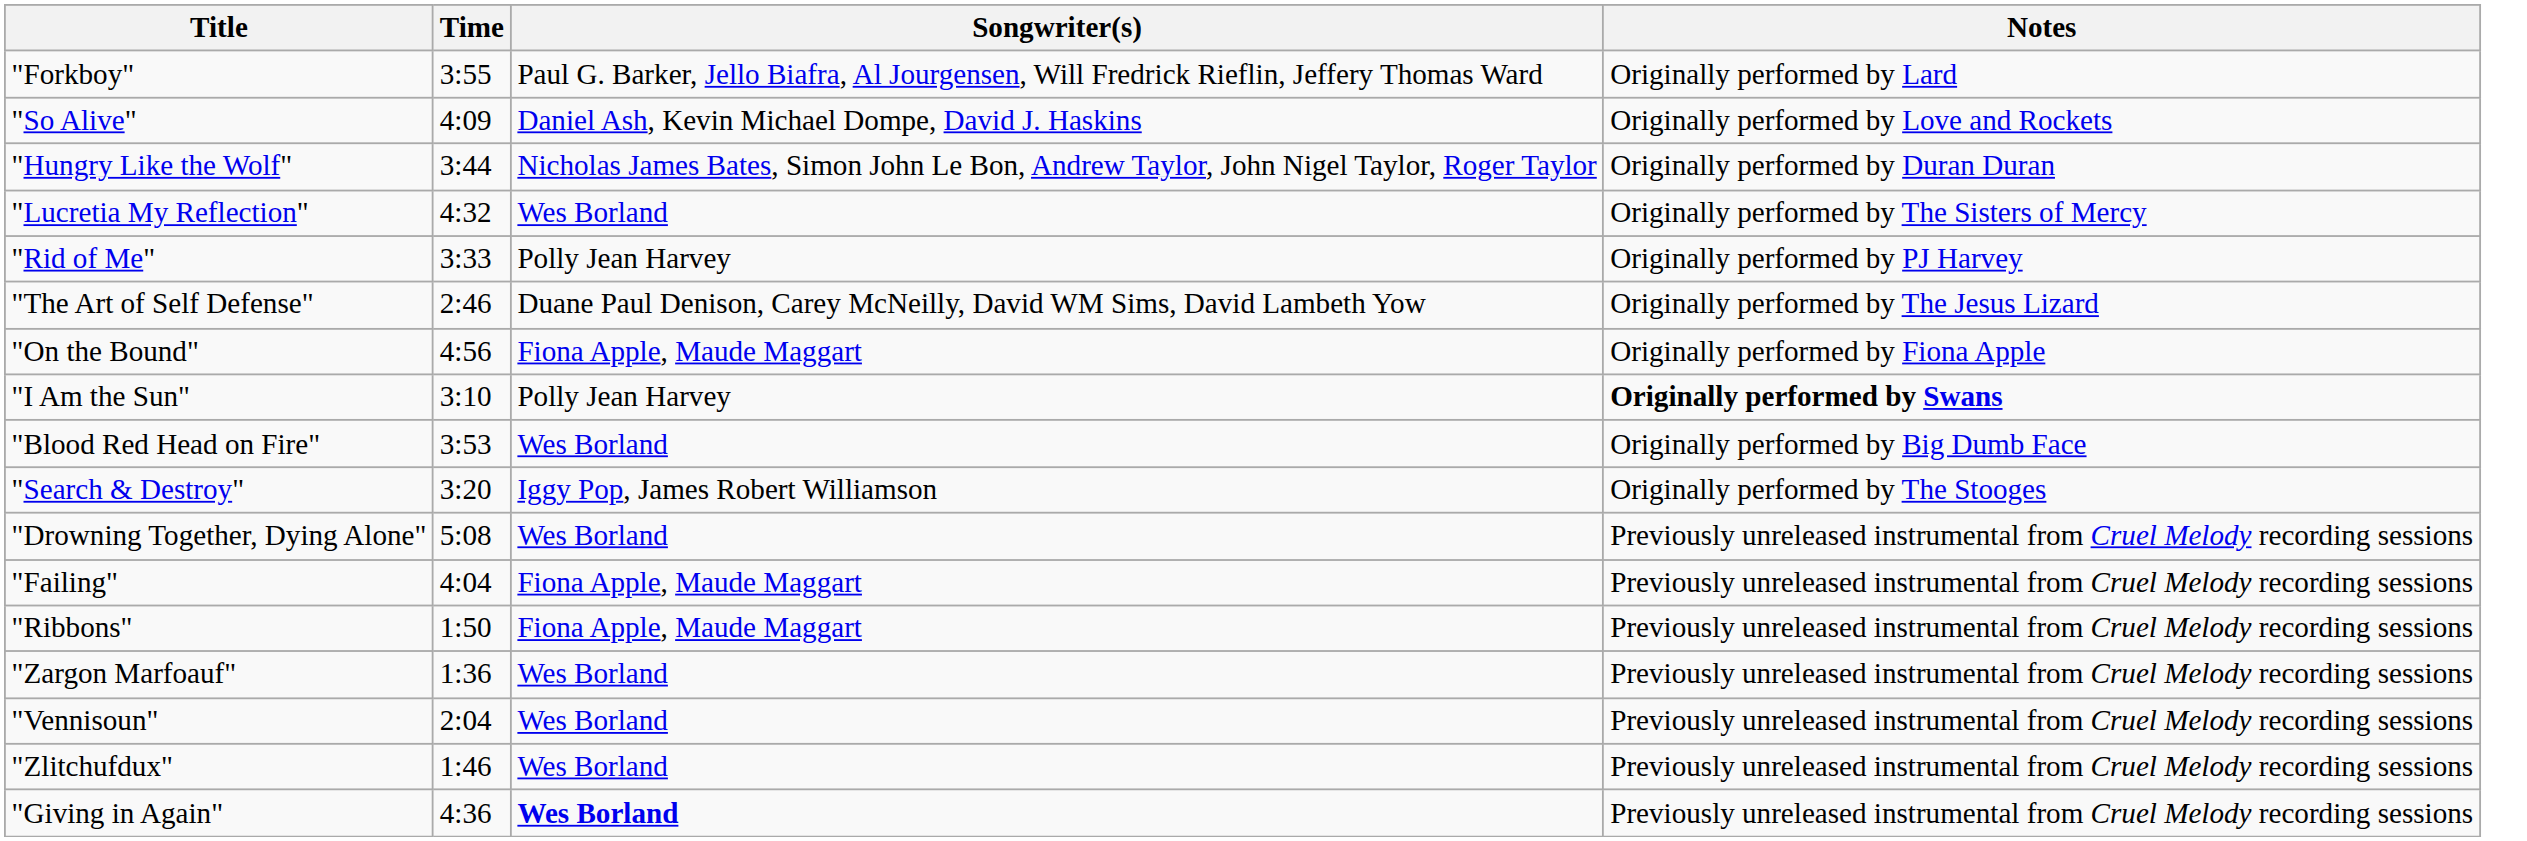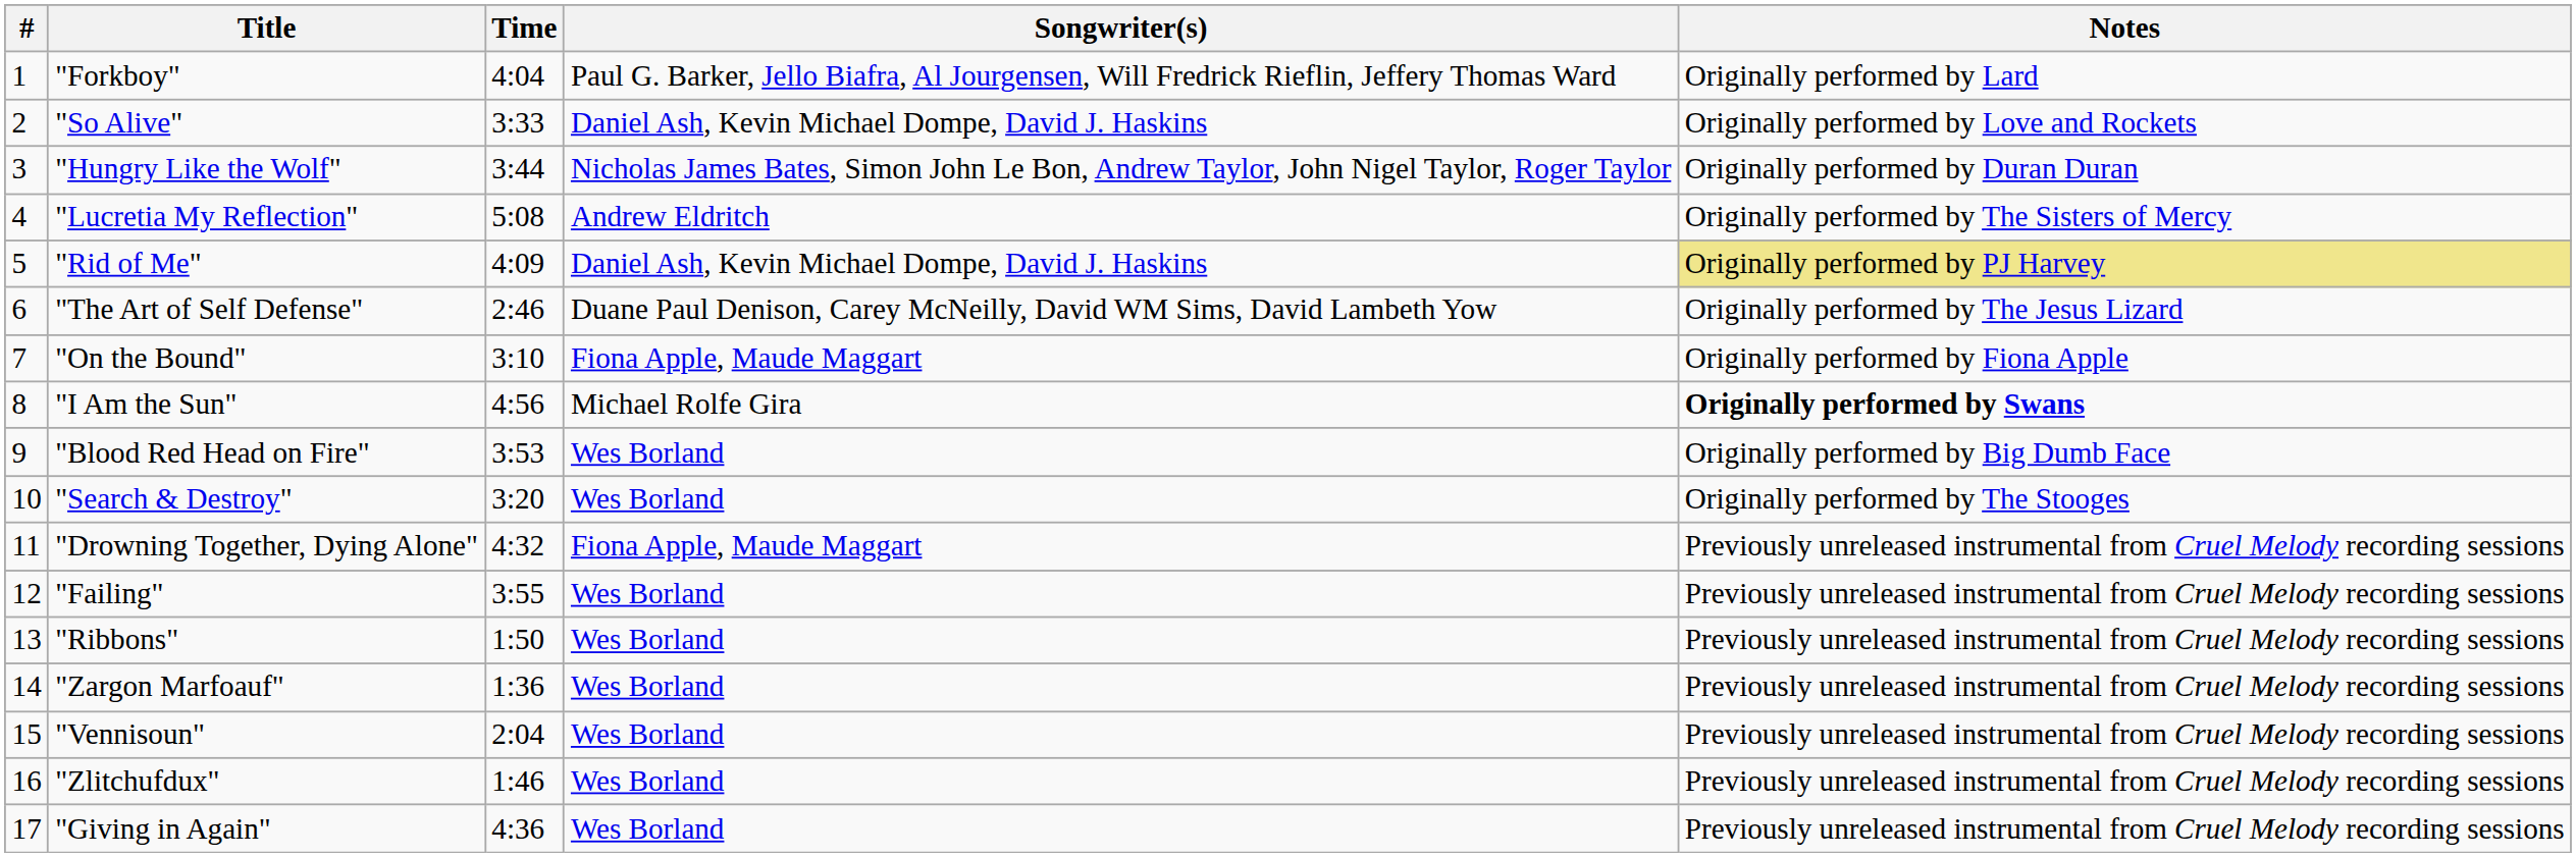 <table class="wikitable">
 <tr>
+<th align="center">#</th>
 <th align="center">Title</th>
 <th align="center">Time</th>
 <th align="center">Songwriter(s)</th>
 <th align="center">Notes</th>
 </tr>
 <tr>
+<td>1</td>
 <td>"Forkboy"</td>
-<td>3:55</td>
+<td>4:04</td>
 <td>Paul G. Barker, <a href='#'>Jello Biafra</a>, <a href='#'>Al Jourgensen</a>, Will Fredrick Rieflin, Jeffery Thomas Ward</td>
 <td>Originally performed by <a href='#'>Lard</a></td>
 </tr>
 <tr>
+<td>2</td>
 <td>"<a href='#'>So Alive</a>"</td>
-<td>4:09</td>
+<td>3:33</td>
 <td><a href='#'>Daniel Ash</a>, Kevin Michael Dompe, <a href='#'>David J. Haskins</a></td>
 <td>Originally performed by <a href='#'>Love and Rockets</a></td>
 </tr>
 <tr>
+<td>3</td>
 <td>"<a href='#'>Hungry Like the Wolf</a>"</td>
 <td>3:44</td>
 <td><a href='#'>Nicholas James Bates</a>, Simon John Le Bon, <a href='#'>Andrew Taylor</a>, John Nigel Taylor, <a href='#'>Roger Taylor</a></td>
 <td>Originally performed by <a href='#'>Duran Duran</a></td>
 </tr>
 <tr>
+<td>4</td>
 <td>"<a href='#'>Lucretia My Reflection</a>"</td>
-<td>4:32</td>
-<td><a href='#'>Wes Borland</a></td>
+<td>5:08</td>
+<td><a href='#'>Andrew Eldritch</a></td>
 <td>Originally performed by <a href='#'>The Sisters of Mercy</a></td>
 </tr>
 <tr>
+<td>5</td>
 <td>"<a href='#'>Rid of Me</a>"</td>
-<td>3:33</td>
-<td>Polly Jean Harvey</td>
-<td>Originally performed by <a href='#'>PJ Harvey</a></td>
+<td>4:09</td>
+<td><a href='#'>Daniel Ash</a>, Kevin Michael Dompe, <a href='#'>David J. Haskins</a></td>
+<td style="background: khaki;">Originally performed by <a href='#'>PJ Harvey</a></td>
 </tr>
 <tr>
+<td>6</td>
 <td>"The Art of Self Defense"</td>
 <td>2:46</td>
 <td>Duane Paul Denison, Carey McNeilly, David WM Sims, David Lambeth Yow</td>
 <td>Originally performed by <a href='#'>The Jesus Lizard</a></td>
 </tr>
 <tr>
+<td>7</td>
 <td>"On the Bound"</td>
-<td>4:56</td>
+<td>3:10</td>
 <td><a href='#'>Fiona Apple</a>, <a href='#'>Maude Maggart</a></td>
 <td>Originally performed by <a href='#'>Fiona Apple</a></td>
 </tr>
 <tr>
+<td>8</td>
 <td>"I Am the Sun"</td>
-<td>3:10</td>
-<td>Polly Jean Harvey</td>
+<td>4:56</td>
+<td>Michael Rolfe Gira</td>
 <td><strong>Originally performed by <a href='#'>Swans</a></strong></td>
 </tr>
 <tr>
+<td>9</td>
 <td>"Blood Red Head on Fire"</td>
 <td>3:53</td>
 <td><a href='#'>Wes Borland</a></td>
 <td>Originally performed by <a href='#'>Big Dumb Face</a></td>
 </tr>
 <tr>
+<td>10</td>
 <td>"<a href='#'>Search & Destroy</a>"</td>
 <td>3:20</td>
-<td><a href='#'>Iggy Pop</a>, James Robert Williamson</td>
+<td><a href='#'>Wes Borland</a></td>
 <td>Originally performed by <a href='#'>The Stooges</a></td>
 </tr>
 <tr>
+<td>11</td>
 <td>"Drowning Together, Dying Alone"</td>
-<td>5:08</td>
-<td><a href='#'>Wes Borland</a></td>
+<td>4:32</td>
+<td><a href='#'>Fiona Apple</a>, <a href='#'>Maude Maggart</a></td>
 <td>Previously unreleased instrumental from <em><a href='#'>Cruel Melody</a></em> recording sessions</td>
 </tr>
 <tr>
+<td>12</td>
 <td>"Failing"</td>
-<td>4:04</td>
-<td><a href='#'>Fiona Apple</a>, <a href='#'>Maude Maggart</a></td>
+<td>3:55</td>
+<td><a href='#'>Wes Borland</a></td>
 <td>Previously unreleased instrumental from <em>Cruel Melody</em> recording sessions</td>
 </tr>
 <tr>
+<td>13</td>
 <td>"Ribbons"</td>
 <td>1:50</td>
-<td><a href='#'>Fiona Apple</a>, <a href='#'>Maude Maggart</a></td>
+<td><a href='#'>Wes Borland</a></td>
 <td>Previously unreleased instrumental from <em>Cruel Melody</em> recording sessions</td>
 </tr>
 <tr>
+<td>14</td>
 <td>"Zargon Marfoauf"</td>
 <td>1:36</td>
 <td><a href='#'>Wes Borland</a></td>
 <td>Previously unreleased instrumental from <em>Cruel Melody</em> recording sessions</td>
 </tr>
 <tr>
+<td>15</td>
 <td>"Vennisoun"</td>
 <td>2:04</td>
 <td><a href='#'>Wes Borland</a></td>
 <td>Previously unreleased instrumental from <em>Cruel Melody</em> recording sessions</td>
 </tr>
 <tr>
+<td>16</td>
 <td>"Zlitchufdux"</td>
 <td>1:46</td>
 <td><a href='#'>Wes Borland</a></td>
 <td>Previously unreleased instrumental from <em>Cruel Melody</em> recording sessions</td>
 </tr>
 <tr>
+<td>17</td>
 <td>"Giving in Again"</td>
 <td>4:36</td>
-<td><strong><a href='#'>Wes Borland</a></strong></td>
+<td><a href='#'>Wes Borland</a></td>
 <td>Previously unreleased instrumental from <em>Cruel Melody</em> recording sessions</td>
 </tr>
 </table>
